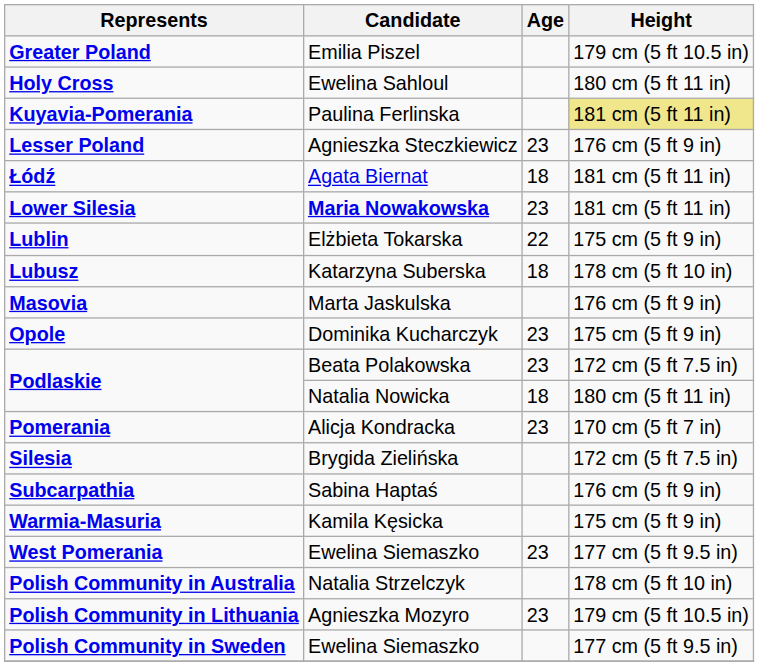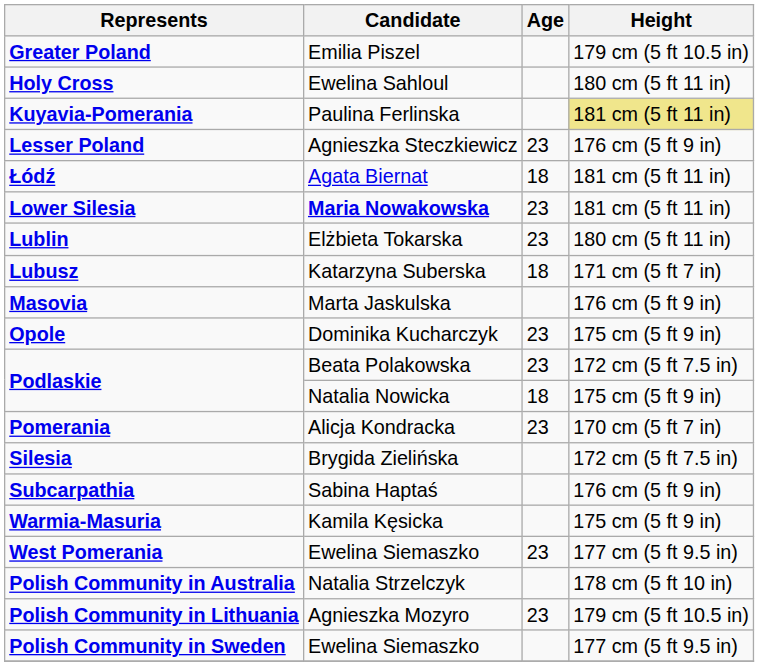 <table class="wikitable sortable" style="font-size: 95%;">
 <tr>
 <th>Represents</th>
 <th>Candidate</th>
 <th>Age</th>
 <th>Height</th>
 </tr>
 <tr>
 <td> <strong><a href='#'>Greater Poland</a></strong></td>
 <td>Emilia Piszel</td>
 <td></td>
 <td>179 cm (5 ft 10.5 in)</td>
 </tr>
 <tr>
 <td> <strong><a href='#'>Holy Cross</a></strong></td>
 <td>Ewelina Sahloul</td>
 <td></td>
 <td>180 cm (5 ft 11 in)</td>
 </tr>
 <tr>
 <td> <strong><a href='#'>Kuyavia-Pomerania</a></strong></td>
 <td>Paulina Ferlinska</td>
 <td></td>
 <td style="background: khaki;">181 cm (5 ft 11 in)</td>
 </tr>
 <tr>
 <td> <strong><a href='#'>Lesser Poland</a></strong></td>
 <td>Agnieszka Steczkiewicz</td>
 <td>23</td>
 <td>176 cm (5 ft 9 in)</td>
 </tr>
 <tr>
 <td> <strong><a href='#'>Łódź</a></strong></td>
 <td><a href='#'>Agata Biernat</a></td>
 <td>18</td>
 <td>181 cm (5 ft 11 in)</td>
 </tr>
 <tr>
 <td> <strong><a href='#'>Lower Silesia</a></strong></td>
 <td><strong><a href='#'>Maria Nowakowska</a></strong></td>
 <td>23</td>
 <td>181 cm (5 ft 11 in)</td>
 </tr>
 <tr>
 <td> <strong><a href='#'>Lublin</a></strong></td>
 <td>Elżbieta Tokarska</td>
-<td>22</td>
-<td>175 cm (5 ft 9 in)</td>
+<td>23</td>
+<td>180 cm (5 ft 11 in)</td>
 </tr>
 <tr>
 <td> <strong><a href='#'>Lubusz</a></strong></td>
 <td>Katarzyna Suberska</td>
 <td>18</td>
-<td>178 cm (5 ft 10 in)</td>
+<td>171 cm (5 ft 7 in)</td>
 </tr>
 <tr>
 <td> <strong><a href='#'>Masovia</a></strong></td>
 <td>Marta Jaskulska</td>
 <td></td>
 <td>176 cm (5 ft 9 in)</td>
 </tr>
 <tr>
 <td> <strong><a href='#'>Opole</a></strong></td>
 <td>Dominika Kucharczyk</td>
 <td>23</td>
 <td>175 cm (5 ft 9 in)</td>
 </tr>
 <tr>
 <td rowspan="2"> <strong><a href='#'>Podlaskie</a></strong></td>
 <td>Beata Polakowska</td>
 <td>23</td>
 <td>172 cm (5 ft 7.5 in)</td>
 </tr>
 <tr>
 <td>Natalia Nowicka</td>
 <td>18</td>
-<td>180 cm (5 ft 11 in)</td>
+<td>175 cm (5 ft 9 in)</td>
 </tr>
 <tr>
 <td> <strong><a href='#'>Pomerania</a></strong></td>
 <td>Alicja Kondracka</td>
 <td>23</td>
 <td>170 cm (5 ft 7 in)</td>
 </tr>
 <tr>
 <td> <strong><a href='#'>Silesia</a></strong></td>
 <td>Brygida Zielińska</td>
 <td></td>
 <td>172 cm (5 ft 7.5 in)</td>
 </tr>
 <tr>
 <td> <strong><a href='#'>Subcarpathia</a></strong></td>
 <td>Sabina Haptaś</td>
 <td></td>
 <td>176 cm  (5 ft 9 in)</td>
 </tr>
 <tr>
 <td> <strong><a href='#'>Warmia-Masuria</a></strong></td>
 <td>Kamila Kęsicka</td>
 <td></td>
 <td>175 cm (5 ft 9 in)</td>
 </tr>
 <tr>
 <td> <strong><a href='#'>West Pomerania</a></strong></td>
 <td>Ewelina Siemaszko</td>
 <td>23</td>
 <td>177 cm (5 ft 9.5 in)</td>
 </tr>
 <tr>
 <td> <strong><a href='#'>Polish Community in Australia</a></strong></td>
 <td>Natalia Strzelczyk</td>
 <td></td>
 <td>178 cm (5 ft 10 in)</td>
 </tr>
 <tr>
 <td> <strong><a href='#'>Polish Community in Lithuania</a></strong></td>
 <td>Agnieszka Mozyro</td>
 <td>23</td>
 <td>179 cm (5 ft 10.5 in)</td>
 </tr>
 <tr>
 <td> <strong><a href='#'>Polish Community in Sweden</a></strong></td>
 <td>Ewelina Siemaszko</td>
 <td></td>
 <td>177 cm (5 ft 9.5 in)</td>
 </tr>
 <tr>
 </tr>
 </table>
